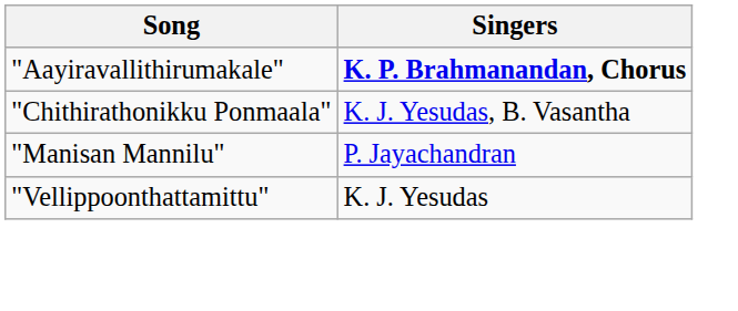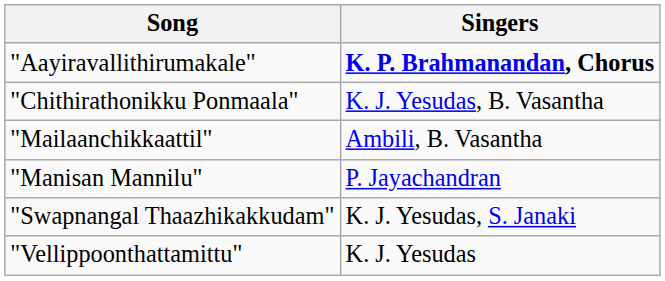 <table class="wikitable">
 <tr>
 <th>Song</th>
 <th>Singers</th>
 </tr>
 <tr>
 <td>"Aayiravallithirumakale"</td>
 <td><strong><a href='#'>K. P. Brahmanandan</a>, Chorus</strong></td>
 </tr>
 <tr>
 <td>"Chithirathonikku Ponmaala"</td>
 <td><a href='#'>K. J. Yesudas</a>, B. Vasantha</td>
 </tr>
 <tr>
+<td>"Mailaanchikkaattil"</td>
+<td><a href='#'>Ambili</a>, B. Vasantha</td>
+</tr>
+<tr>
 <td>"Manisan Mannilu"</td>
 <td><a href='#'>P. Jayachandran</a></td>
+</tr>
+<tr>
+<td>"Swapnangal Thaazhikakkudam"</td>
+<td>K. J. Yesudas, <a href='#'>S. Janaki</a></td>
 </tr>
 <tr>
 <td>"Vellippoonthattamittu"</td>
 <td>K. J. Yesudas</td>
 </tr>
 </table>
